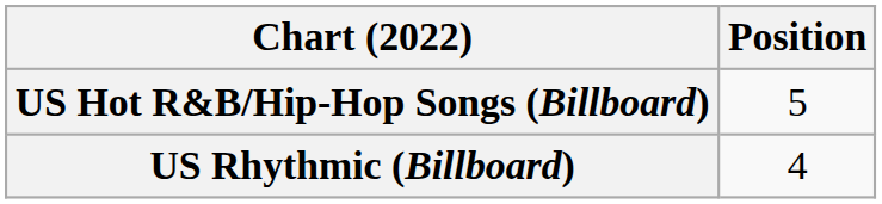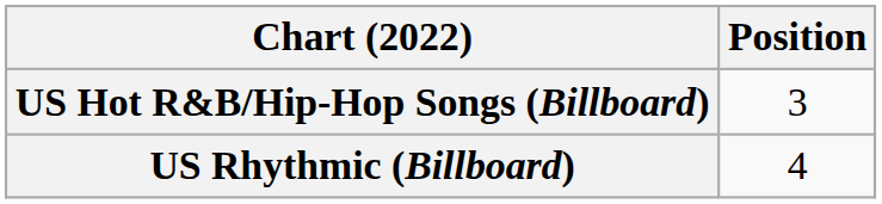 <table class="wikitable sortable plainrowheaders" style="text-align:center">
 <tr>
 <th scope="col">Chart (2022)</th>
 <th scope="col">Position</th>
 </tr>
 <tr>
 <th scope="row">US Hot R&B/Hip-Hop Songs (<em>Billboard</em>)</th>
-<td>5</td>
+<td>3</td>
 </tr>
 <tr>
 <th scope="row">US Rhythmic (<em>Billboard</em>)</th>
 <td>4</td>
 </tr>
 </table>
